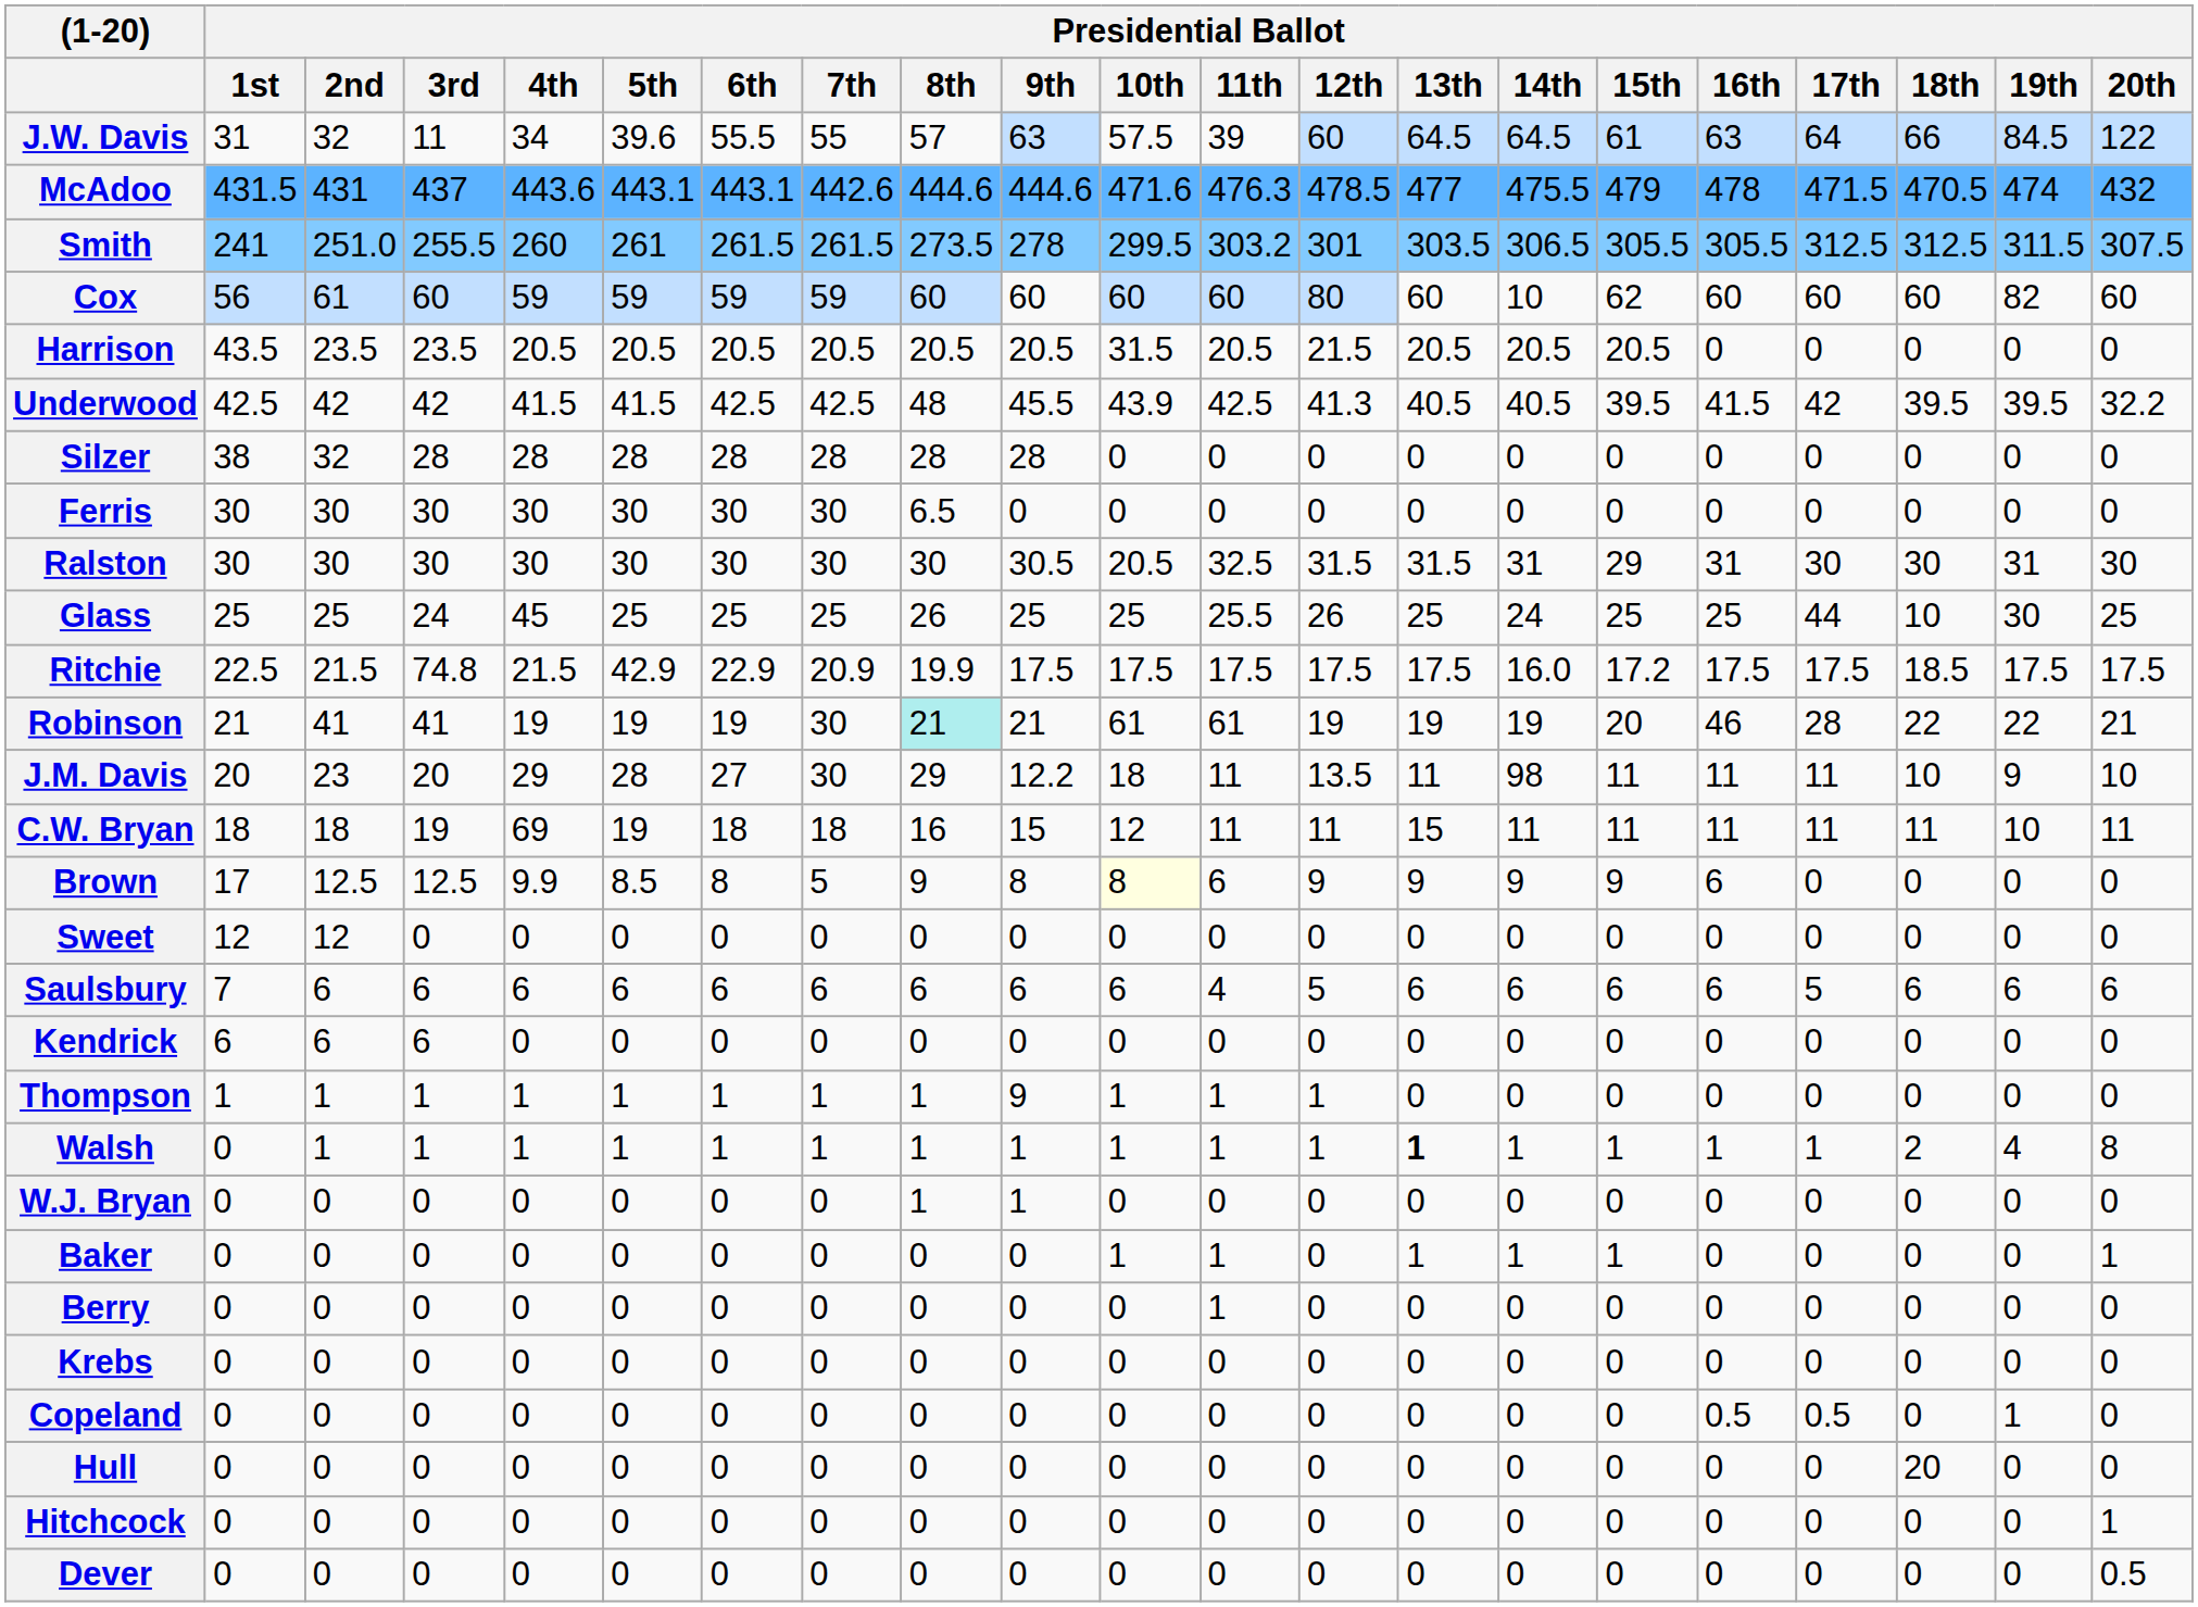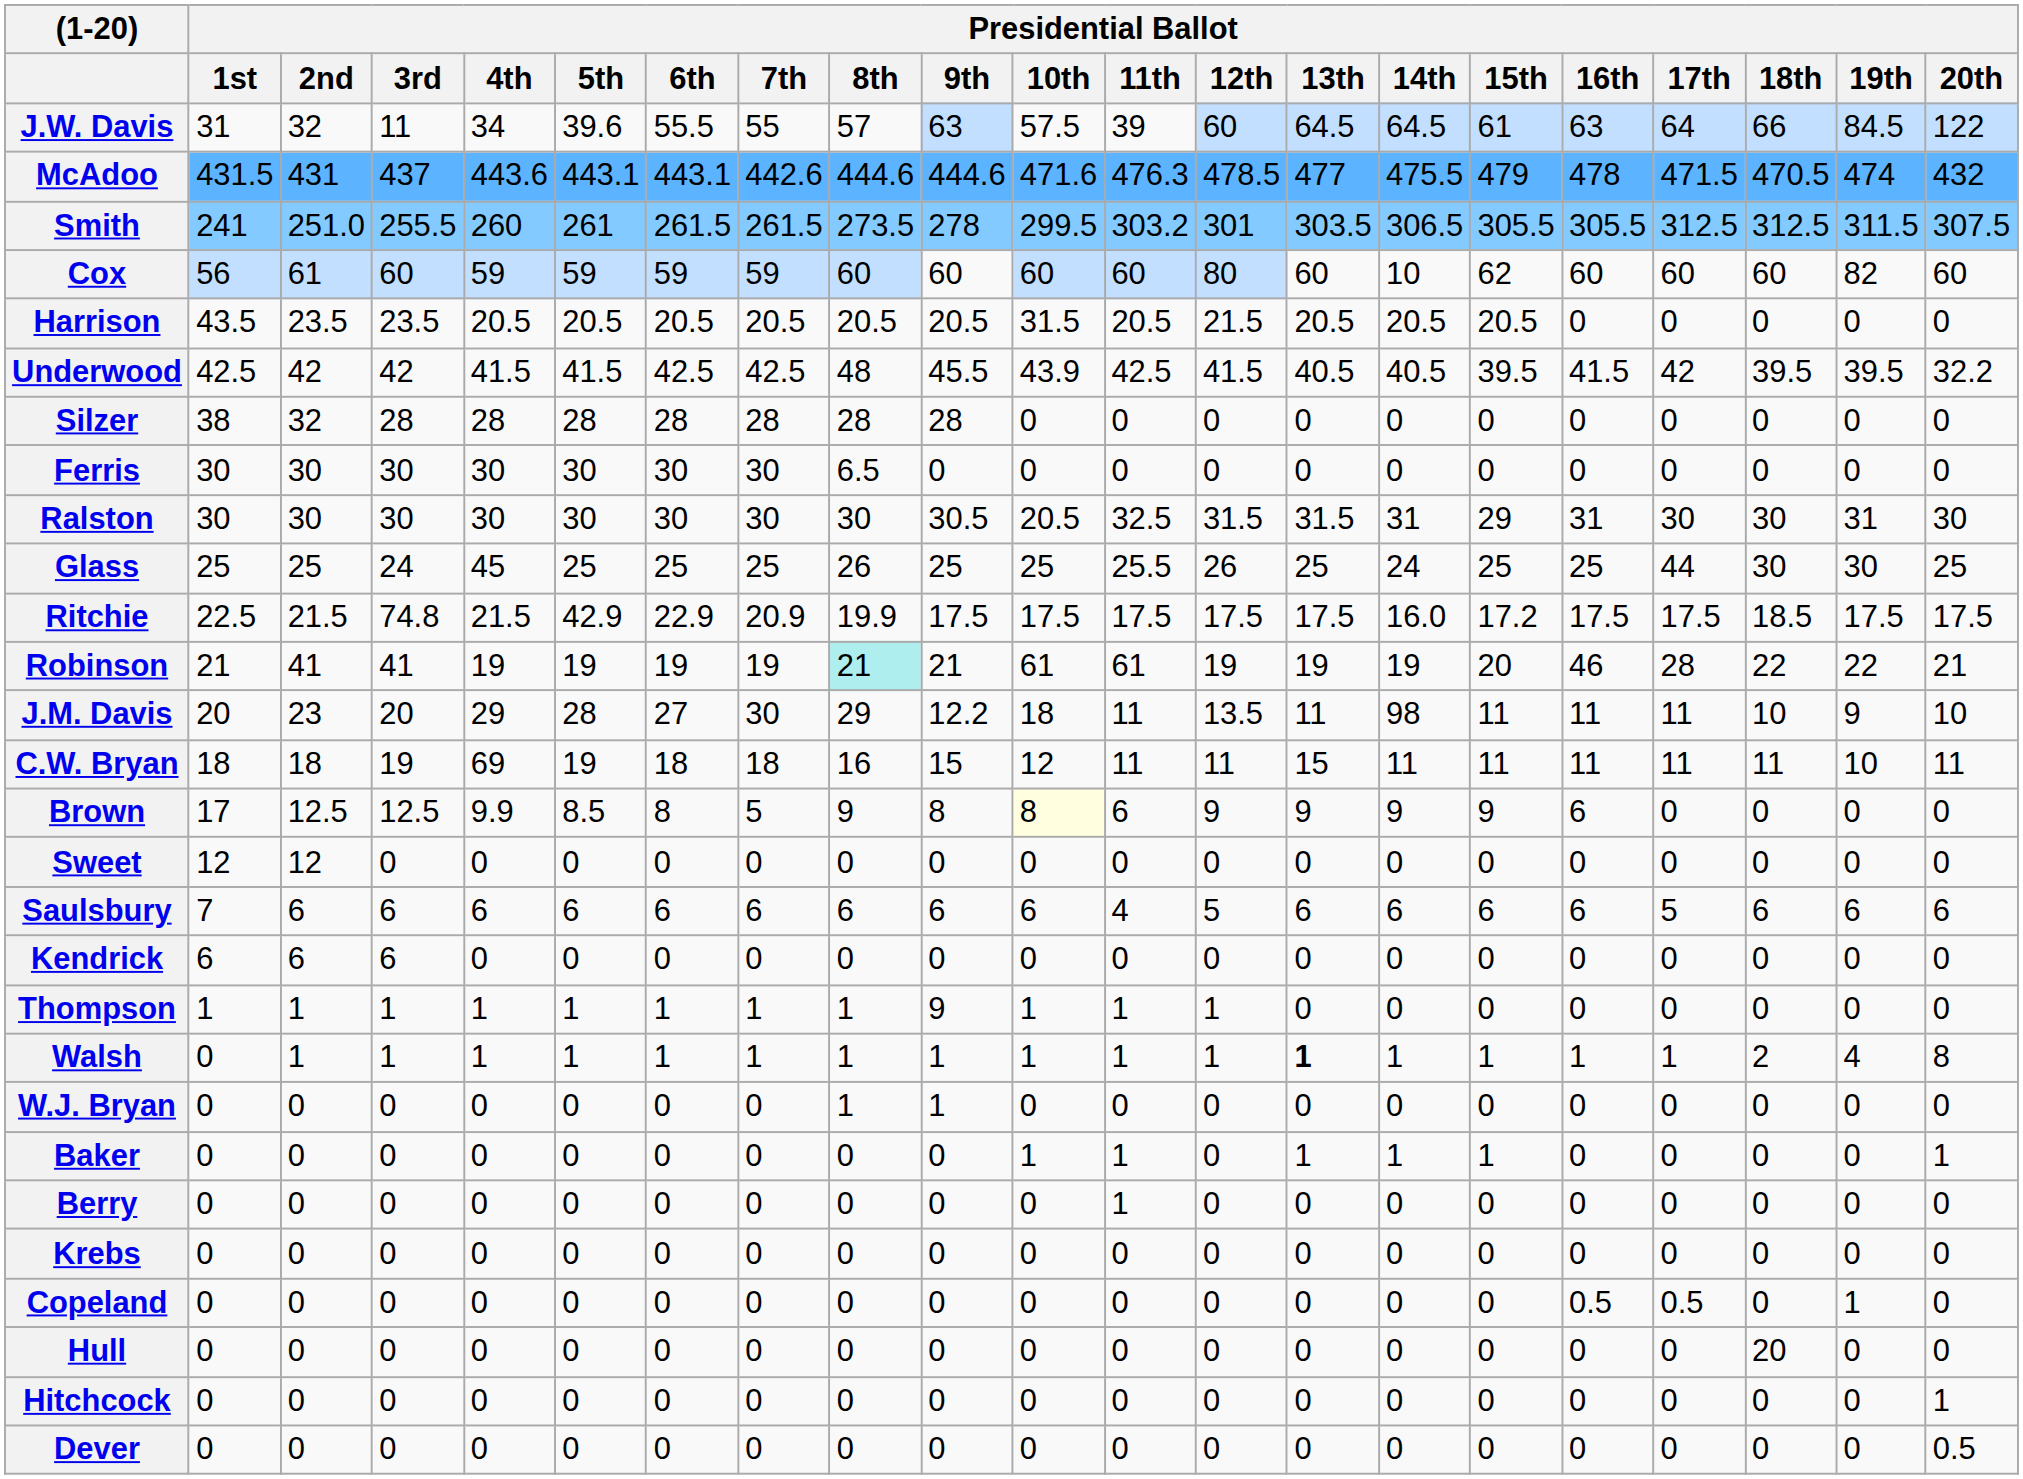 <table class="wikitable collapsible collapsed">
 <tr>
 <th>(1-20)</th>
 <th style="text-align:center" colspan="25"><strong>Presidential Ballot</strong></th>
 </tr>
 <tr>
 <th></th>
 <th>1st</th>
 <th>2nd</th>
 <th>3rd</th>
 <th>4th</th>
 <th>5th</th>
 <th>6th</th>
 <th>7th</th>
 <th>8th</th>
 <th>9th</th>
 <th>10th</th>
 <th>11th</th>
 <th>12th</th>
 <th>13th</th>
 <th>14th</th>
 <th>15th</th>
 <th>16th</th>
 <th>17th</th>
 <th>18th</th>
 <th>19th</th>
 <th>20th</th>
 </tr>
 <tr>
 <th><a href='#'>J.W. Davis</a></th>
 <td>31</td>
 <td>32</td>
 <td>11</td>
 <td>34</td>
 <td>39.6</td>
 <td>55.5</td>
 <td>55</td>
 <td>57</td>
 <td style="background:#c2dfff">63</td>
 <td>57.5</td>
 <td>39</td>
 <td style="background:#c2dfff">60</td>
 <td style="background:#c2dfff">64.5</td>
 <td style="background:#c2dfff">64.5</td>
 <td style="background:#c2dfff">61</td>
 <td style="background:#c2dfff">63</td>
 <td style="background:#c2dfff">64</td>
 <td style="background:#c2dfff">66</td>
 <td style="background:#c2dfff">84.5</td>
 <td style="background:#c2dfff">122</td>
 </tr>
 <tr>
 <th><a href='#'>McAdoo</a></th>
 <td style="background:#5cb3ff">431.5</td>
 <td style="background:#5cb3ff">431</td>
 <td style="background:#5cb3ff">437</td>
 <td style="background:#5cb3ff">443.6</td>
 <td style="background:#5cb3ff">443.1</td>
 <td style="background:#5cb3ff">443.1</td>
 <td style="background:#5cb3ff">442.6</td>
 <td style="background:#5cb3ff">444.6</td>
 <td style="background:#5cb3ff">444.6</td>
 <td style="background:#5cb3ff">471.6</td>
 <td style="background:#5cb3ff">476.3</td>
 <td style="background:#5cb3ff">478.5</td>
 <td style="background:#5cb3ff">477</td>
 <td style="background:#5cb3ff">475.5</td>
 <td style="background:#5cb3ff">479</td>
 <td style="background:#5cb3ff">478</td>
 <td style="background:#5cb3ff">471.5</td>
 <td style="background:#5cb3ff">470.5</td>
 <td style="background:#5cb3ff">474</td>
 <td style="background:#5cb3ff">432</td>
 </tr>
 <tr>
 <th><a href='#'>Smith</a></th>
 <td style="background:#82caff">241</td>
 <td style="background:#82caff">251.0</td>
 <td style="background:#82caff">255.5</td>
 <td style="background:#82caff">260</td>
 <td style="background:#82caff">261</td>
 <td style="background:#82caff">261.5</td>
 <td style="background:#82caff">261.5</td>
 <td style="background:#82caff">273.5</td>
 <td style="background:#82caff">278</td>
 <td style="background:#82caff">299.5</td>
 <td style="background:#82caff">303.2</td>
 <td style="background:#82caff">301</td>
 <td style="background:#82caff">303.5</td>
 <td style="background:#82caff">306.5</td>
 <td style="background:#82caff">305.5</td>
 <td style="background:#82caff">305.5</td>
 <td style="background:#82caff">312.5</td>
 <td style="background:#82caff">312.5</td>
 <td style="background:#82caff">311.5</td>
 <td style="background:#82caff">307.5</td>
 </tr>
 <tr>
 <th><a href='#'>Cox</a></th>
 <td style="background:#c2dfff">56</td>
 <td style="background:#c2dfff">61</td>
 <td style="background:#c2dfff">60</td>
 <td style="background:#c2dfff">59</td>
 <td style="background:#c2dfff">59</td>
 <td style="background:#c2dfff">59</td>
 <td style="background:#c2dfff">59</td>
 <td style="background:#c2dfff">60</td>
 <td>60</td>
 <td style="background:#c2dfff">60</td>
 <td style="background:#c2dfff">60</td>
 <td style="background:#c2dfff">80</td>
 <td>60</td>
 <td>10</td>
 <td>62</td>
 <td>60</td>
 <td>60</td>
 <td>60</td>
 <td>82</td>
 <td>60</td>
 </tr>
 <tr>
 <th><a href='#'>Harrison</a></th>
 <td>43.5</td>
 <td>23.5</td>
 <td>23.5</td>
 <td>20.5</td>
 <td>20.5</td>
 <td>20.5</td>
 <td>20.5</td>
 <td>20.5</td>
 <td>20.5</td>
 <td>31.5</td>
 <td>20.5</td>
 <td>21.5</td>
 <td>20.5</td>
 <td>20.5</td>
 <td>20.5</td>
 <td>0</td>
 <td>0</td>
 <td>0</td>
 <td>0</td>
 <td>0</td>
 </tr>
 <tr>
 <th><a href='#'>Underwood</a></th>
 <td>42.5</td>
 <td>42</td>
 <td>42</td>
 <td>41.5</td>
 <td>41.5</td>
 <td>42.5</td>
 <td>42.5</td>
 <td>48</td>
 <td>45.5</td>
 <td>43.9</td>
 <td>42.5</td>
-<td>41.3</td>
+<td>41.5</td>
 <td>40.5</td>
 <td>40.5</td>
 <td>39.5</td>
 <td>41.5</td>
 <td>42</td>
 <td>39.5</td>
 <td>39.5</td>
 <td>32.2</td>
 </tr>
 <tr>
 <th><a href='#'>Silzer</a></th>
 <td>38</td>
 <td>32</td>
 <td>28</td>
 <td>28</td>
 <td>28</td>
 <td>28</td>
 <td>28</td>
 <td>28</td>
 <td>28</td>
 <td>0</td>
 <td>0</td>
 <td>0</td>
 <td>0</td>
 <td>0</td>
 <td>0</td>
 <td>0</td>
 <td>0</td>
 <td>0</td>
 <td>0</td>
 <td>0</td>
 </tr>
 <tr>
 <th><a href='#'>Ferris</a></th>
 <td>30</td>
 <td>30</td>
 <td>30</td>
 <td>30</td>
 <td>30</td>
 <td>30</td>
 <td>30</td>
 <td>6.5</td>
 <td>0</td>
 <td>0</td>
 <td>0</td>
 <td>0</td>
 <td>0</td>
 <td>0</td>
 <td>0</td>
 <td>0</td>
 <td>0</td>
 <td>0</td>
 <td>0</td>
 <td>0</td>
 </tr>
 <tr>
 <th><a href='#'>Ralston</a></th>
 <td>30</td>
 <td>30</td>
 <td>30</td>
 <td>30</td>
 <td>30</td>
 <td>30</td>
 <td>30</td>
 <td>30</td>
 <td>30.5</td>
 <td>20.5</td>
 <td>32.5</td>
 <td>31.5</td>
 <td>31.5</td>
 <td>31</td>
 <td>29</td>
 <td>31</td>
 <td>30</td>
 <td>30</td>
 <td>31</td>
 <td>30</td>
 </tr>
 <tr>
 <th><a href='#'>Glass</a></th>
 <td>25</td>
 <td>25</td>
 <td>24</td>
 <td>45</td>
 <td>25</td>
 <td>25</td>
 <td>25</td>
 <td>26</td>
 <td>25</td>
 <td>25</td>
 <td>25.5</td>
 <td>26</td>
 <td>25</td>
 <td>24</td>
 <td>25</td>
 <td>25</td>
 <td>44</td>
-<td>10</td>
+<td>30</td>
 <td>30</td>
 <td>25</td>
 </tr>
 <tr>
 <th><a href='#'>Ritchie</a></th>
 <td>22.5</td>
 <td>21.5</td>
 <td>74.8</td>
 <td>21.5</td>
 <td>42.9</td>
 <td>22.9</td>
 <td>20.9</td>
 <td>19.9</td>
 <td>17.5</td>
 <td>17.5</td>
 <td>17.5</td>
 <td>17.5</td>
 <td>17.5</td>
 <td>16.0</td>
 <td>17.2</td>
 <td>17.5</td>
 <td>17.5</td>
 <td>18.5</td>
 <td>17.5</td>
 <td>17.5</td>
 </tr>
 <tr>
 <th><a href='#'>Robinson</a></th>
 <td>21</td>
 <td>41</td>
 <td>41</td>
 <td>19</td>
 <td>19</td>
 <td>19</td>
-<td>30</td>
+<td>19</td>
 <td style="background: paleturquoise;">21</td>
 <td>21</td>
 <td>61</td>
 <td>61</td>
 <td>19</td>
 <td>19</td>
 <td>19</td>
 <td>20</td>
 <td>46</td>
 <td>28</td>
 <td>22</td>
 <td>22</td>
 <td>21</td>
 </tr>
 <tr>
 <th><a href='#'>J.M. Davis</a></th>
 <td>20</td>
 <td>23</td>
 <td>20</td>
 <td>29</td>
 <td>28</td>
 <td>27</td>
 <td>30</td>
 <td>29</td>
 <td>12.2</td>
 <td>18</td>
 <td>11</td>
 <td>13.5</td>
 <td>11</td>
 <td>98</td>
 <td>11</td>
 <td>11</td>
 <td>11</td>
 <td>10</td>
 <td>9</td>
 <td>10</td>
 </tr>
 <tr>
 <th><a href='#'>C.W. Bryan</a></th>
 <td>18</td>
 <td>18</td>
 <td>19</td>
 <td>69</td>
 <td>19</td>
 <td>18</td>
 <td>18</td>
 <td>16</td>
 <td>15</td>
 <td>12</td>
 <td>11</td>
 <td>11</td>
 <td>15</td>
 <td>11</td>
 <td>11</td>
 <td>11</td>
 <td>11</td>
 <td>11</td>
 <td>10</td>
 <td>11</td>
 </tr>
 <tr>
 <th><a href='#'>Brown</a></th>
 <td>17</td>
 <td>12.5</td>
 <td>12.5</td>
 <td>9.9</td>
 <td>8.5</td>
 <td>8</td>
 <td>5</td>
 <td>9</td>
 <td>8</td>
 <td style="background: lightyellow;">8</td>
 <td>6</td>
 <td>9</td>
 <td>9</td>
 <td>9</td>
 <td>9</td>
 <td>6</td>
 <td>0</td>
 <td>0</td>
 <td>0</td>
 <td>0</td>
 </tr>
 <tr>
 <th><a href='#'>Sweet</a></th>
 <td>12</td>
 <td>12</td>
 <td>0</td>
 <td>0</td>
 <td>0</td>
 <td>0</td>
 <td>0</td>
 <td>0</td>
 <td>0</td>
 <td>0</td>
 <td>0</td>
 <td>0</td>
 <td>0</td>
 <td>0</td>
 <td>0</td>
 <td>0</td>
 <td>0</td>
 <td>0</td>
 <td>0</td>
 <td>0</td>
 </tr>
 <tr>
 <th><a href='#'>Saulsbury</a></th>
 <td>7</td>
 <td>6</td>
 <td>6</td>
 <td>6</td>
 <td>6</td>
 <td>6</td>
 <td>6</td>
 <td>6</td>
 <td>6</td>
 <td>6</td>
 <td>4</td>
 <td>5</td>
 <td>6</td>
 <td>6</td>
 <td>6</td>
 <td>6</td>
 <td>5</td>
 <td>6</td>
 <td>6</td>
 <td>6</td>
 </tr>
 <tr>
 <th><a href='#'>Kendrick</a></th>
 <td>6</td>
 <td>6</td>
 <td>6</td>
 <td>0</td>
 <td>0</td>
 <td>0</td>
 <td>0</td>
 <td>0</td>
 <td>0</td>
 <td>0</td>
 <td>0</td>
 <td>0</td>
 <td>0</td>
 <td>0</td>
 <td>0</td>
 <td>0</td>
 <td>0</td>
 <td>0</td>
 <td>0</td>
 <td>0</td>
 </tr>
 <tr>
 <th><a href='#'>Thompson</a></th>
 <td>1</td>
 <td>1</td>
 <td>1</td>
 <td>1</td>
 <td>1</td>
 <td>1</td>
 <td>1</td>
 <td>1</td>
 <td>9</td>
 <td>1</td>
 <td>1</td>
 <td>1</td>
 <td>0</td>
 <td>0</td>
 <td>0</td>
 <td>0</td>
 <td>0</td>
 <td>0</td>
 <td>0</td>
 <td>0</td>
 </tr>
 <tr>
 <th><a href='#'>Walsh</a></th>
 <td>0</td>
 <td>1</td>
 <td>1</td>
 <td>1</td>
 <td>1</td>
 <td>1</td>
 <td>1</td>
 <td>1</td>
 <td>1</td>
 <td>1</td>
 <td>1</td>
 <td>1</td>
 <td><strong>1</strong></td>
 <td>1</td>
 <td>1</td>
 <td>1</td>
 <td>1</td>
 <td>2</td>
 <td>4</td>
 <td>8</td>
 </tr>
 <tr>
 <th><a href='#'>W.J. Bryan</a></th>
 <td>0</td>
 <td>0</td>
 <td>0</td>
 <td>0</td>
 <td>0</td>
 <td>0</td>
 <td>0</td>
 <td>1</td>
 <td>1</td>
 <td>0</td>
 <td>0</td>
 <td>0</td>
 <td>0</td>
 <td>0</td>
 <td>0</td>
 <td>0</td>
 <td>0</td>
 <td>0</td>
 <td>0</td>
 <td>0</td>
 </tr>
 <tr>
 <th><a href='#'>Baker</a></th>
 <td>0</td>
 <td>0</td>
 <td>0</td>
 <td>0</td>
 <td>0</td>
 <td>0</td>
 <td>0</td>
 <td>0</td>
 <td>0</td>
 <td>1</td>
 <td>1</td>
 <td>0</td>
 <td>1</td>
 <td>1</td>
 <td>1</td>
 <td>0</td>
 <td>0</td>
 <td>0</td>
 <td>0</td>
 <td>1</td>
 </tr>
 <tr>
 <th><a href='#'>Berry</a></th>
 <td>0</td>
 <td>0</td>
 <td>0</td>
 <td>0</td>
 <td>0</td>
 <td>0</td>
 <td>0</td>
 <td>0</td>
 <td>0</td>
 <td>0</td>
 <td>1</td>
 <td>0</td>
 <td>0</td>
 <td>0</td>
 <td>0</td>
 <td>0</td>
 <td>0</td>
 <td>0</td>
 <td>0</td>
 <td>0</td>
 </tr>
 <tr>
 <th><a href='#'>Krebs</a></th>
 <td>0</td>
 <td>0</td>
 <td>0</td>
 <td>0</td>
 <td>0</td>
 <td>0</td>
 <td>0</td>
 <td>0</td>
 <td>0</td>
 <td>0</td>
 <td>0</td>
 <td>0</td>
 <td>0</td>
 <td>0</td>
 <td>0</td>
 <td>0</td>
 <td>0</td>
 <td>0</td>
 <td>0</td>
 <td>0</td>
 </tr>
 <tr>
 <th><a href='#'>Copeland</a></th>
 <td>0</td>
 <td>0</td>
 <td>0</td>
 <td>0</td>
 <td>0</td>
 <td>0</td>
 <td>0</td>
 <td>0</td>
 <td>0</td>
 <td>0</td>
 <td>0</td>
 <td>0</td>
 <td>0</td>
 <td>0</td>
 <td>0</td>
 <td>0.5</td>
 <td>0.5</td>
 <td>0</td>
 <td>1</td>
 <td>0</td>
 </tr>
 <tr>
 <th><a href='#'>Hull</a></th>
 <td>0</td>
 <td>0</td>
 <td>0</td>
 <td>0</td>
 <td>0</td>
 <td>0</td>
 <td>0</td>
 <td>0</td>
 <td>0</td>
 <td>0</td>
 <td>0</td>
 <td>0</td>
 <td>0</td>
 <td>0</td>
 <td>0</td>
 <td>0</td>
 <td>0</td>
 <td>20</td>
 <td>0</td>
 <td>0</td>
 </tr>
 <tr>
 <th><a href='#'>Hitchcock</a></th>
 <td>0</td>
 <td>0</td>
 <td>0</td>
 <td>0</td>
 <td>0</td>
 <td>0</td>
 <td>0</td>
 <td>0</td>
 <td>0</td>
 <td>0</td>
 <td>0</td>
 <td>0</td>
 <td>0</td>
 <td>0</td>
 <td>0</td>
 <td>0</td>
 <td>0</td>
 <td>0</td>
 <td>0</td>
 <td>1</td>
 </tr>
 <tr>
 <th><a href='#'>Dever</a></th>
 <td>0</td>
 <td>0</td>
 <td>0</td>
 <td>0</td>
 <td>0</td>
 <td>0</td>
 <td>0</td>
 <td>0</td>
 <td>0</td>
 <td>0</td>
 <td>0</td>
 <td>0</td>
 <td>0</td>
 <td>0</td>
 <td>0</td>
 <td>0</td>
 <td>0</td>
 <td>0</td>
 <td>0</td>
 <td>0.5</td>
 </tr>
 </table>
